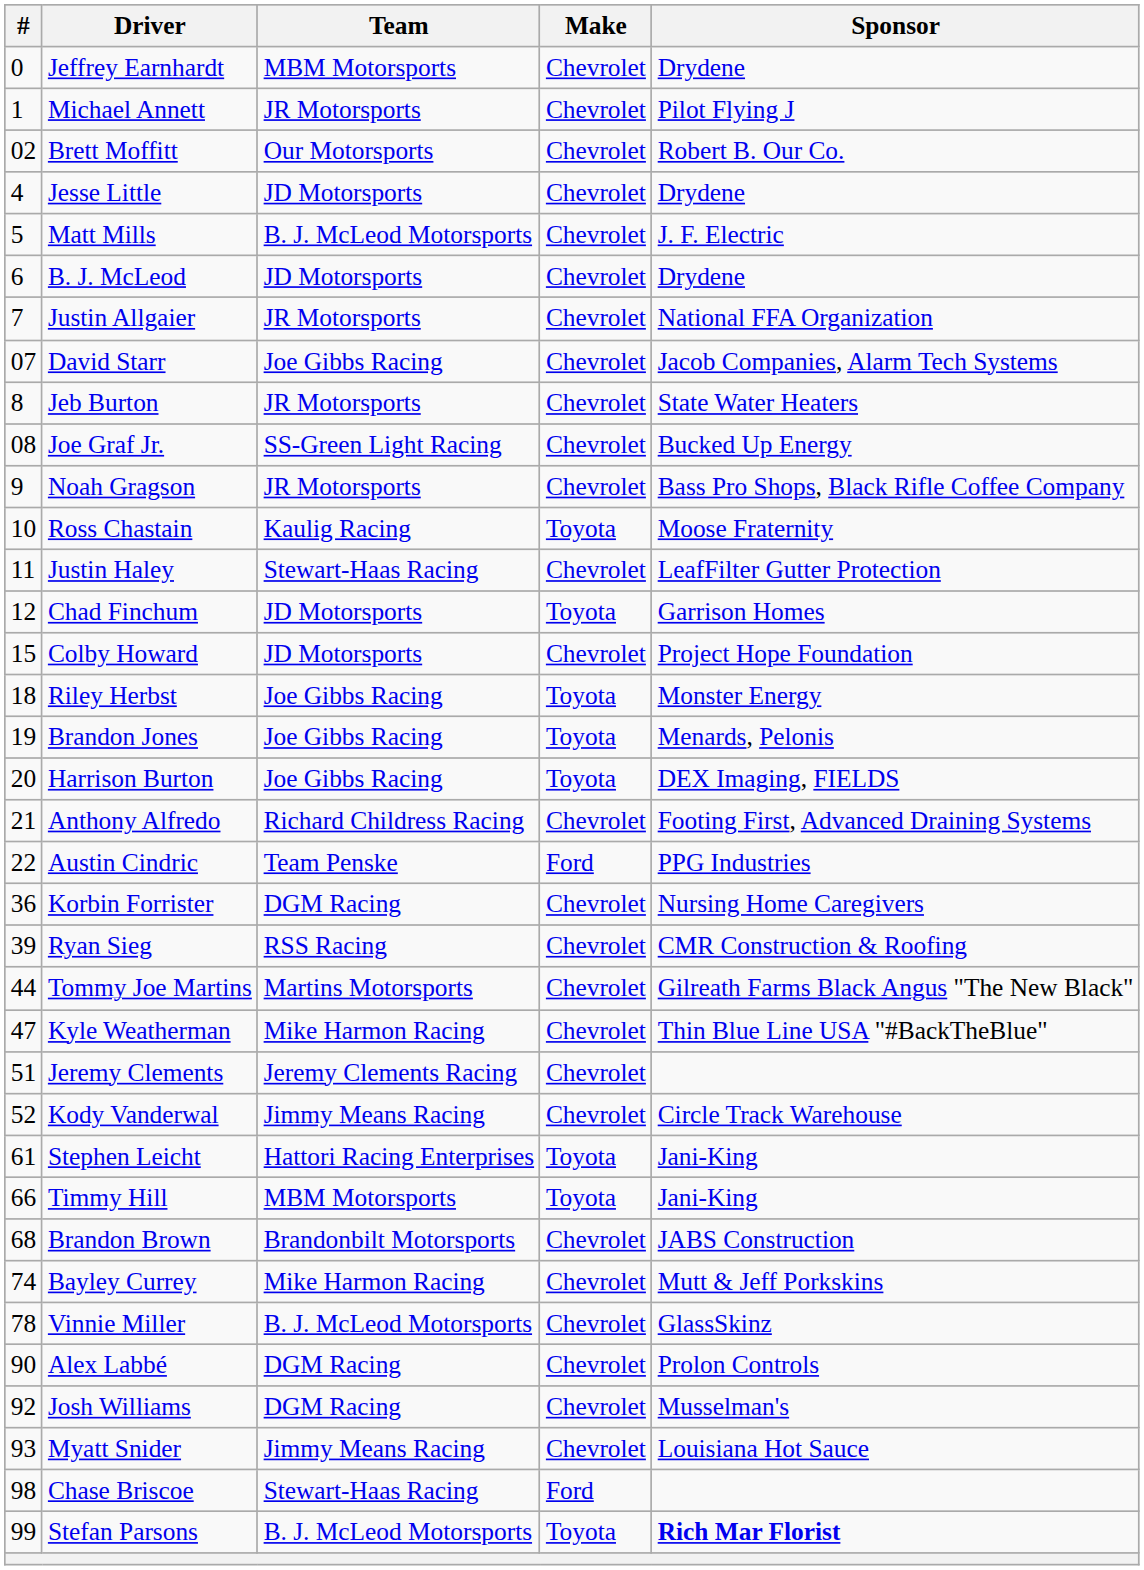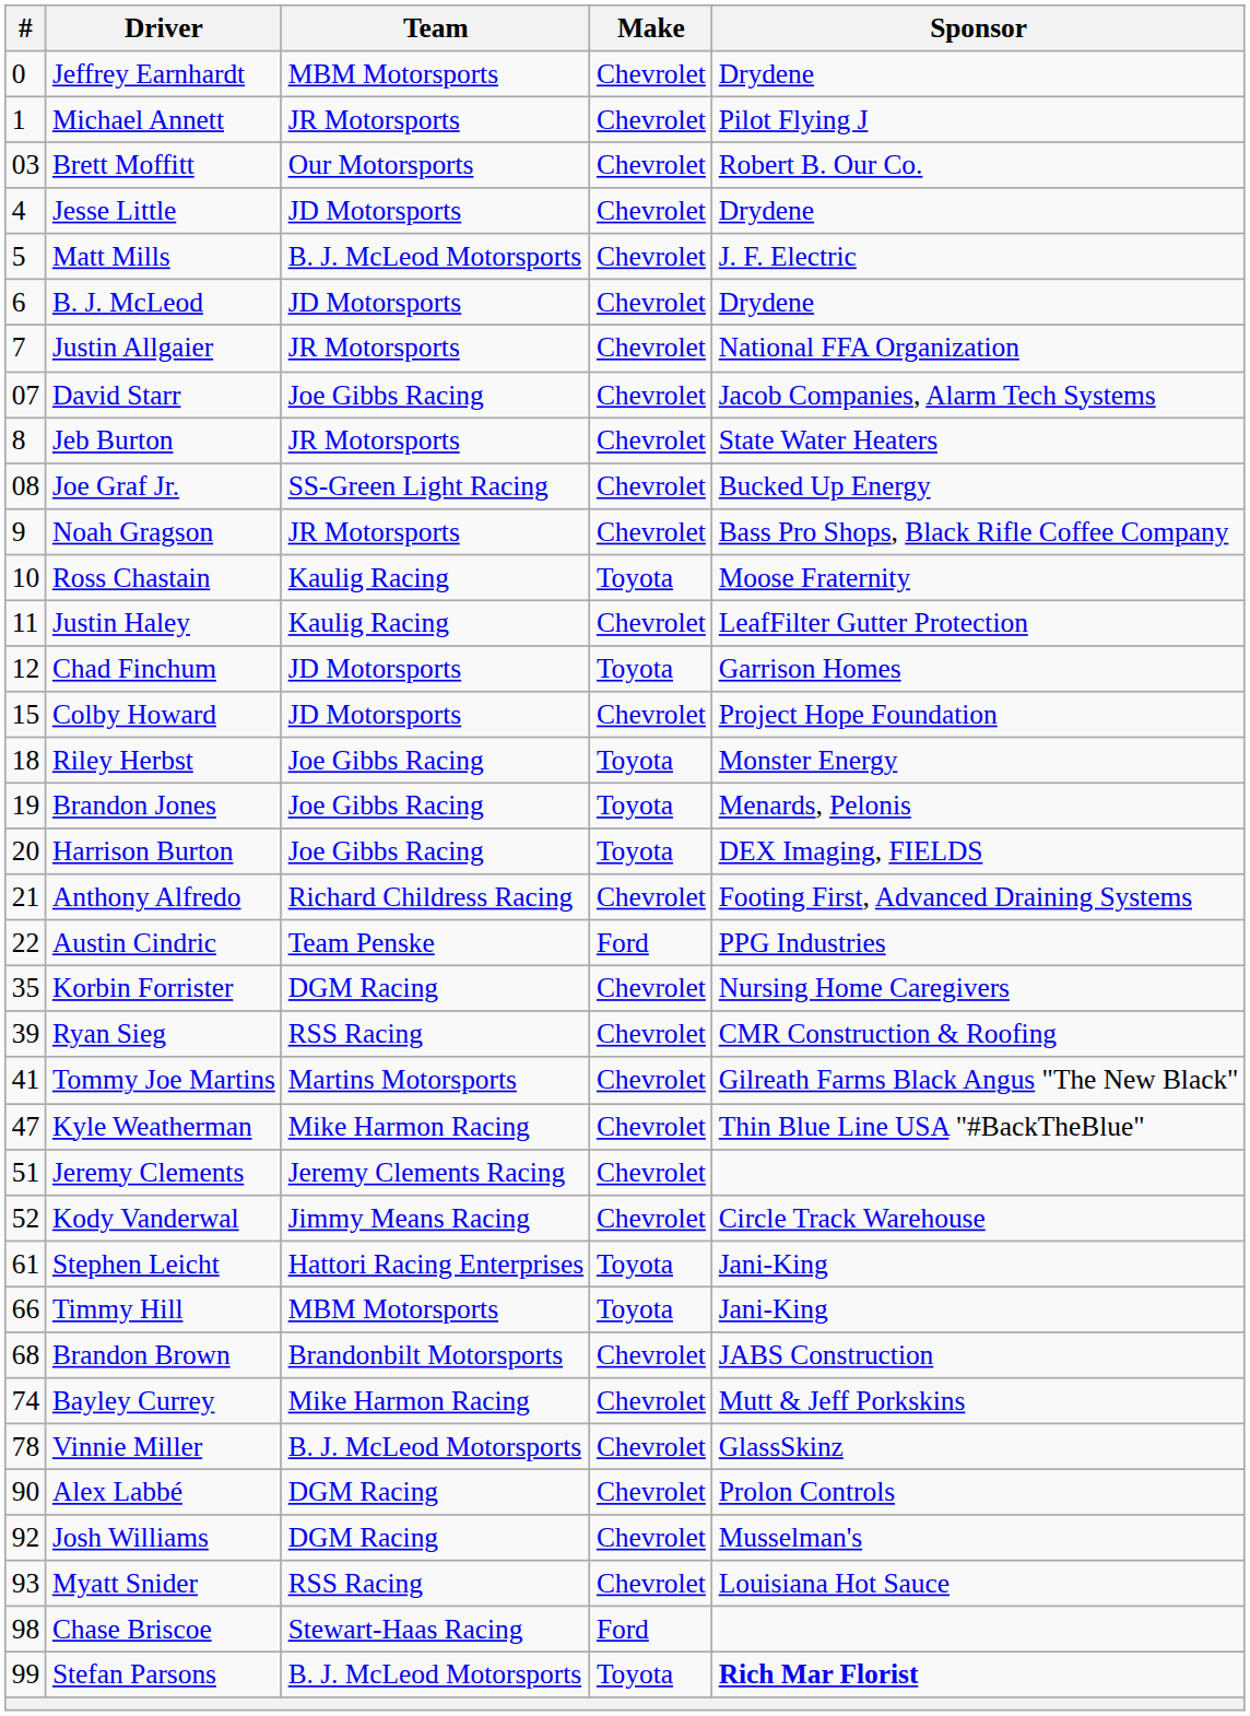 <table class="wikitable" style="font-size:95%">
 <tr>
 <th>#</th>
 <th>Driver</th>
 <th>Team</th>
 <th>Make</th>
 <th>Sponsor</th>
 </tr>
 <tr>
 <td>0</td>
 <td><a href='#'>Jeffrey Earnhardt</a></td>
 <td><a href='#'>MBM Motorsports</a></td>
 <td><a href='#'>Chevrolet</a></td>
 <td><a href='#'>Drydene</a></td>
 </tr>
 <tr>
 <td>1</td>
 <td><a href='#'>Michael Annett</a></td>
 <td><a href='#'>JR Motorsports</a></td>
 <td><a href='#'>Chevrolet</a></td>
 <td><a href='#'>Pilot Flying J</a></td>
 </tr>
 <tr>
-<td>02</td>
+<td>03</td>
 <td><a href='#'>Brett Moffitt</a></td>
 <td><a href='#'>Our Motorsports</a></td>
 <td><a href='#'>Chevrolet</a></td>
 <td><a href='#'>Robert B. Our Co.</a></td>
 </tr>
 <tr>
 <td>4</td>
 <td><a href='#'>Jesse Little</a></td>
 <td><a href='#'>JD Motorsports</a></td>
 <td><a href='#'>Chevrolet</a></td>
 <td><a href='#'>Drydene</a></td>
 </tr>
 <tr>
 <td>5</td>
 <td><a href='#'>Matt Mills</a></td>
 <td><a href='#'>B. J. McLeod Motorsports</a></td>
 <td><a href='#'>Chevrolet</a></td>
 <td><a href='#'>J. F. Electric</a></td>
 </tr>
 <tr>
 <td>6</td>
 <td><a href='#'>B. J. McLeod</a></td>
 <td><a href='#'>JD Motorsports</a></td>
 <td><a href='#'>Chevrolet</a></td>
 <td><a href='#'>Drydene</a></td>
 </tr>
 <tr>
 <td>7</td>
 <td><a href='#'>Justin Allgaier</a></td>
 <td><a href='#'>JR Motorsports</a></td>
 <td><a href='#'>Chevrolet</a></td>
 <td><a href='#'>National FFA Organization</a></td>
 </tr>
 <tr>
 <td>07</td>
 <td><a href='#'>David Starr</a></td>
 <td><a href='#'>Joe Gibbs Racing</a></td>
 <td><a href='#'>Chevrolet</a></td>
 <td><a href='#'>Jacob Companies</a>, <a href='#'>Alarm Tech Systems</a></td>
 </tr>
 <tr>
 <td>8</td>
 <td><a href='#'>Jeb Burton</a></td>
 <td><a href='#'>JR Motorsports</a></td>
 <td><a href='#'>Chevrolet</a></td>
 <td><a href='#'>State Water Heaters</a></td>
 </tr>
 <tr>
 <td>08</td>
 <td><a href='#'>Joe Graf Jr.</a></td>
 <td><a href='#'>SS-Green Light Racing</a></td>
 <td><a href='#'>Chevrolet</a></td>
 <td><a href='#'>Bucked Up Energy</a></td>
 </tr>
 <tr>
 <td>9</td>
 <td><a href='#'>Noah Gragson</a></td>
 <td><a href='#'>JR Motorsports</a></td>
 <td><a href='#'>Chevrolet</a></td>
 <td><a href='#'>Bass Pro Shops</a>, <a href='#'>Black Rifle Coffee Company</a></td>
 </tr>
 <tr>
 <td>10</td>
 <td><a href='#'>Ross Chastain</a></td>
 <td><a href='#'>Kaulig Racing</a></td>
 <td><a href='#'>Toyota</a></td>
 <td><a href='#'>Moose Fraternity</a></td>
 </tr>
 <tr>
 <td>11</td>
 <td><a href='#'>Justin Haley</a></td>
-<td><a href='#'>Stewart-Haas Racing</a></td>
+<td><a href='#'>Kaulig Racing</a></td>
 <td><a href='#'>Chevrolet</a></td>
 <td><a href='#'>LeafFilter Gutter Protection</a></td>
 </tr>
 <tr>
 <td>12</td>
 <td><a href='#'>Chad Finchum</a></td>
 <td><a href='#'>JD Motorsports</a></td>
 <td><a href='#'>Toyota</a></td>
 <td><a href='#'>Garrison Homes</a></td>
 </tr>
 <tr>
 <td>15</td>
 <td><a href='#'>Colby Howard</a></td>
 <td><a href='#'>JD Motorsports</a></td>
 <td><a href='#'>Chevrolet</a></td>
 <td><a href='#'>Project Hope Foundation</a></td>
 </tr>
 <tr>
 <td>18</td>
 <td><a href='#'>Riley Herbst</a></td>
 <td><a href='#'>Joe Gibbs Racing</a></td>
 <td><a href='#'>Toyota</a></td>
 <td><a href='#'>Monster Energy</a></td>
 </tr>
 <tr>
 <td>19</td>
 <td><a href='#'>Brandon Jones</a></td>
 <td><a href='#'>Joe Gibbs Racing</a></td>
 <td><a href='#'>Toyota</a></td>
 <td><a href='#'>Menards</a>, <a href='#'>Pelonis</a></td>
 </tr>
 <tr>
 <td>20</td>
 <td><a href='#'>Harrison Burton</a></td>
 <td><a href='#'>Joe Gibbs Racing</a></td>
 <td><a href='#'>Toyota</a></td>
 <td><a href='#'>DEX Imaging</a>, <a href='#'>FIELDS</a></td>
 </tr>
 <tr>
 <td>21</td>
 <td><a href='#'>Anthony Alfredo</a></td>
 <td><a href='#'>Richard Childress Racing</a></td>
 <td><a href='#'>Chevrolet</a></td>
 <td><a href='#'>Footing First</a>, <a href='#'>Advanced Draining Systems</a></td>
 </tr>
 <tr>
 <td>22</td>
 <td><a href='#'>Austin Cindric</a></td>
 <td><a href='#'>Team Penske</a></td>
 <td><a href='#'>Ford</a></td>
 <td><a href='#'>PPG Industries</a></td>
 </tr>
 <tr>
-<td>36</td>
+<td>35</td>
 <td><a href='#'>Korbin Forrister</a></td>
 <td><a href='#'>DGM Racing</a></td>
 <td><a href='#'>Chevrolet</a></td>
 <td><a href='#'>Nursing Home Caregivers</a></td>
 </tr>
 <tr>
 <td>39</td>
 <td><a href='#'>Ryan Sieg</a></td>
 <td><a href='#'>RSS Racing</a></td>
 <td><a href='#'>Chevrolet</a></td>
 <td><a href='#'>CMR Construction & Roofing</a></td>
 </tr>
 <tr>
-<td>44</td>
+<td>41</td>
 <td><a href='#'>Tommy Joe Martins</a></td>
 <td><a href='#'>Martins Motorsports</a></td>
 <td><a href='#'>Chevrolet</a></td>
 <td><a href='#'>Gilreath Farms Black Angus</a> "The New Black"</td>
 </tr>
 <tr>
 <td>47</td>
 <td><a href='#'>Kyle Weatherman</a></td>
 <td><a href='#'>Mike Harmon Racing</a></td>
 <td><a href='#'>Chevrolet</a></td>
 <td><a href='#'>Thin Blue Line USA</a> "#BackTheBlue"</td>
 </tr>
 <tr>
 <td>51</td>
 <td><a href='#'>Jeremy Clements</a></td>
 <td><a href='#'>Jeremy Clements Racing</a></td>
 <td><a href='#'>Chevrolet</a></td>
 <td></td>
 </tr>
 <tr>
 <td>52</td>
 <td><a href='#'>Kody Vanderwal</a></td>
 <td><a href='#'>Jimmy Means Racing</a></td>
 <td><a href='#'>Chevrolet</a></td>
 <td><a href='#'>Circle Track Warehouse</a></td>
 </tr>
 <tr>
 <td>61</td>
 <td><a href='#'>Stephen Leicht</a></td>
 <td><a href='#'>Hattori Racing Enterprises</a></td>
 <td><a href='#'>Toyota</a></td>
 <td><a href='#'>Jani-King</a></td>
 </tr>
 <tr>
 <td>66</td>
 <td><a href='#'>Timmy Hill</a></td>
 <td><a href='#'>MBM Motorsports</a></td>
 <td><a href='#'>Toyota</a></td>
 <td><a href='#'>Jani-King</a></td>
 </tr>
 <tr>
 <td>68</td>
 <td><a href='#'>Brandon Brown</a></td>
 <td><a href='#'>Brandonbilt Motorsports</a></td>
 <td><a href='#'>Chevrolet</a></td>
 <td><a href='#'>JABS Construction</a></td>
 </tr>
 <tr>
 <td>74</td>
 <td><a href='#'>Bayley Currey</a></td>
 <td><a href='#'>Mike Harmon Racing</a></td>
 <td><a href='#'>Chevrolet</a></td>
 <td><a href='#'>Mutt & Jeff Porkskins</a></td>
 </tr>
 <tr>
 <td>78</td>
 <td><a href='#'>Vinnie Miller</a></td>
 <td><a href='#'>B. J. McLeod Motorsports</a></td>
 <td><a href='#'>Chevrolet</a></td>
 <td><a href='#'>GlassSkinz</a></td>
 </tr>
 <tr>
 <td>90</td>
 <td><a href='#'>Alex Labbé</a></td>
 <td><a href='#'>DGM Racing</a></td>
 <td><a href='#'>Chevrolet</a></td>
 <td><a href='#'>Prolon Controls</a></td>
 </tr>
 <tr>
 <td>92</td>
 <td><a href='#'>Josh Williams</a></td>
 <td><a href='#'>DGM Racing</a></td>
 <td><a href='#'>Chevrolet</a></td>
 <td><a href='#'>Musselman's</a></td>
 </tr>
 <tr>
 <td>93</td>
 <td><a href='#'>Myatt Snider</a></td>
-<td><a href='#'>Jimmy Means Racing</a></td>
+<td><a href='#'>RSS Racing</a></td>
 <td><a href='#'>Chevrolet</a></td>
 <td><a href='#'>Louisiana Hot Sauce</a></td>
 </tr>
 <tr>
 <td>98</td>
 <td><a href='#'>Chase Briscoe</a></td>
 <td><a href='#'>Stewart-Haas Racing</a></td>
 <td><a href='#'>Ford</a></td>
 <td></td>
 </tr>
 <tr>
 <td>99</td>
 <td><a href='#'>Stefan Parsons</a></td>
 <td><a href='#'>B. J. McLeod Motorsports</a></td>
 <td><a href='#'>Toyota</a></td>
 <td><strong><a href='#'>Rich Mar Florist</a></strong></td>
 </tr>
 <tr>
 <th colspan="5"></th>
 </tr>
 </table>
